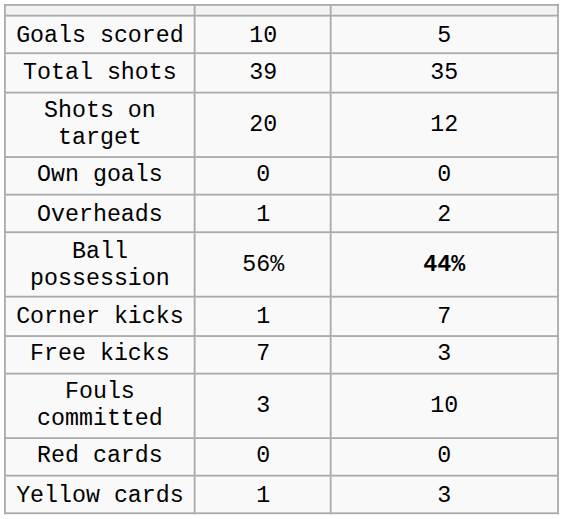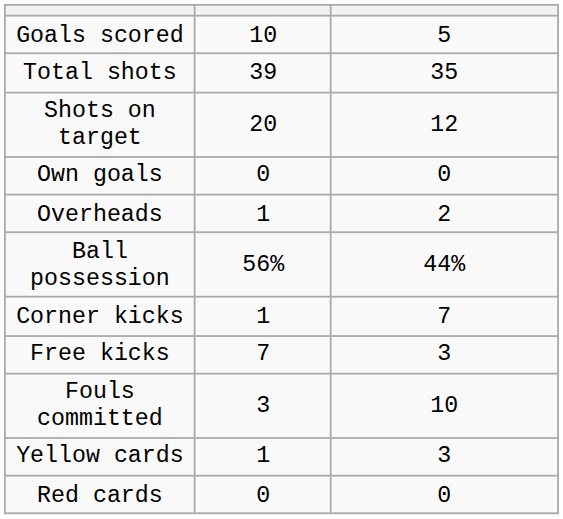 <table class="wikitable" style="text-align: center">
 <tr>
 <th width=100></th>
 <th width=70></th>
 <th width=120></th>
 </tr>
 <tr>
 <td>Goals scored </td>
 <td>10</td>
 <td>5</td>
 </tr>
 <tr>
 <td>Total shots</td>
 <td>39</td>
 <td>35</td>
 </tr>
 <tr>
 <td>Shots on target</td>
 <td>20</td>
 <td>12</td>
 </tr>
 <tr>
 <td>Own goals</td>
 <td>0</td>
 <td>0</td>
 </tr>
 <tr>
 <td>Overheads</td>
 <td>1</td>
 <td>2</td>
 </tr>
 <tr>
 <td>Ball possession</td>
 <td>56%</td>
-<td><strong>44%</strong></td>
+<td>44%</td>
 </tr>
 <tr>
 <td>Corner kicks</td>
 <td>1</td>
 <td>7</td>
 </tr>
 <tr>
 <td>Free kicks</td>
 <td>7</td>
 <td>3</td>
 </tr>
 <tr>
 <td>Fouls committed</td>
 <td>3</td>
 <td>10</td>
 </tr>
 <tr>
+<td>Yellow cards </td>
+<td>1</td>
+<td>3</td>
+</tr>
+<tr>
 <td>Red cards </td>
 <td>0</td>
 <td>0</td>
 </tr>
-<tr>
-<td>Yellow cards </td>
-<td>1</td>
-<td>3</td>
-</tr>
 </table>
